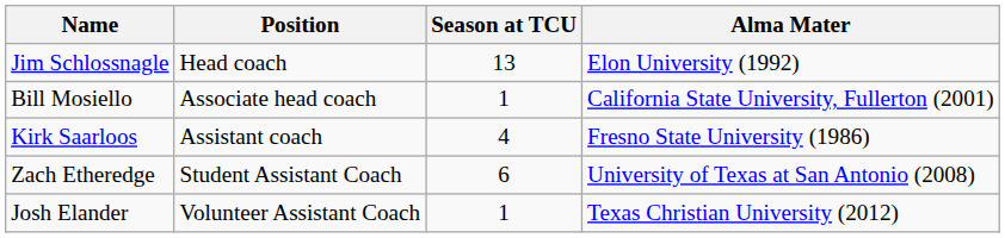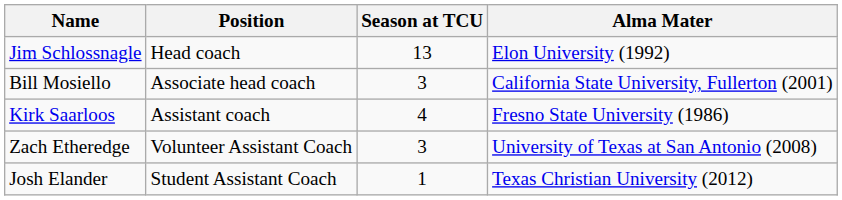 <table class="wikitable" border="1" style="font-size:90%;">
 <tr>
 <th>Name</th>
 <th>Position</th>
 <th>Season at TCU</th>
 <th>Alma Mater</th>
 </tr>
 <tr>
 <td><a href='#'>Jim Schlossnagle</a></td>
 <td>Head coach</td>
 <td align=center>13</td>
 <td><a href='#'>Elon University</a> (1992)</td>
 </tr>
 <tr>
 <td>Bill Mosiello</td>
 <td>Associate head coach</td>
-<td align=center>1</td>
+<td align=center>3</td>
 <td><a href='#'>California State University, Fullerton</a> (2001)</td>
 </tr>
 <tr>
 <td><a href='#'>Kirk Saarloos</a></td>
 <td>Assistant coach</td>
 <td align=center>4</td>
 <td><a href='#'>Fresno State University</a> (1986)</td>
 </tr>
 <tr>
 <td>Zach Etheredge</td>
-<td>Student Assistant Coach</td>
-<td align=center>6</td>
+<td>Volunteer Assistant Coach</td>
+<td align=center>3</td>
 <td><a href='#'>University of Texas at San Antonio</a> (2008)</td>
 </tr>
 <tr>
 <td>Josh Elander</td>
-<td>Volunteer Assistant Coach</td>
+<td>Student Assistant Coach</td>
 <td align=center>1</td>
 <td><a href='#'>Texas Christian University</a> (2012)</td>
 </tr>
 </table>
